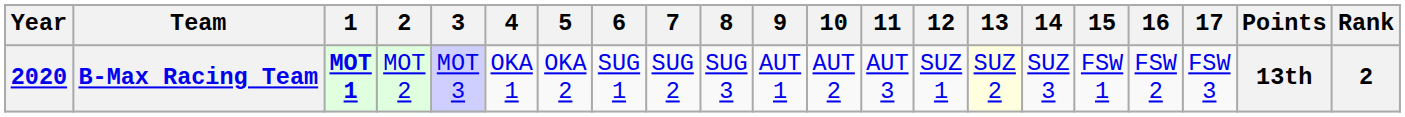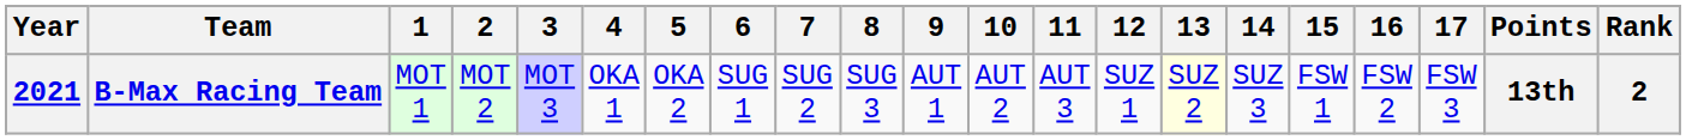 <table class="wikitable" style="text-align:center; font-size:90%">
 <tr>
 <th>Year</th>
 <th>Team</th>
 <th>1</th>
 <th>2</th>
 <th>3</th>
 <th>4</th>
 <th>5</th>
 <th>6</th>
 <th>7</th>
 <th>8</th>
 <th>9</th>
 <th>10</th>
 <th>11</th>
 <th>12</th>
 <th>13</th>
 <th>14</th>
 <th>15</th>
 <th>16</th>
 <th>17</th>
 <th>Points</th>
 <th>Rank</th>
 </tr>
 <tr>
-<th><a href='#'>2020</a></th>
+<th><a href='#'>2021</a></th>
 <th><a href='#'>B-Max Racing Team</a></th>
-<td style="background:#DFFFDF"><strong><a href='#'>MOT<br>1</a><br></strong></td>
+<td style="background:#DFFFDF"><a href='#'>MOT<br>1</a><br></td>
 <td style="background:#DFFFDF"><a href='#'>MOT<br>2</a><br></td>
 <td style="background:#CFCFFF;"><a href='#'>MOT<br>3</a><br></td>
 <td><a href='#'>OKA<br>1</a></td>
 <td><a href='#'>OKA<br>2</a></td>
 <td><a href='#'>SUG<br>1</a></td>
 <td><a href='#'>SUG<br>2</a></td>
 <td><a href='#'>SUG<br>3</a></td>
 <td><a href='#'>AUT<br>1</a></td>
 <td><a href='#'>AUT<br>2</a></td>
 <td><a href='#'>AUT<br>3</a></td>
 <td><a href='#'>SUZ<br>1</a></td>
 <td style="background: lightyellow;"><a href='#'>SUZ<br>2</a></td>
 <td><a href='#'>SUZ<br>3</a></td>
 <td><a href='#'>FSW<br>1</a></td>
 <td><a href='#'>FSW<br>2</a></td>
 <td><a href='#'>FSW<br>3</a></td>
 <th>13th</th>
 <th>2</th>
 </tr>
 </table>
